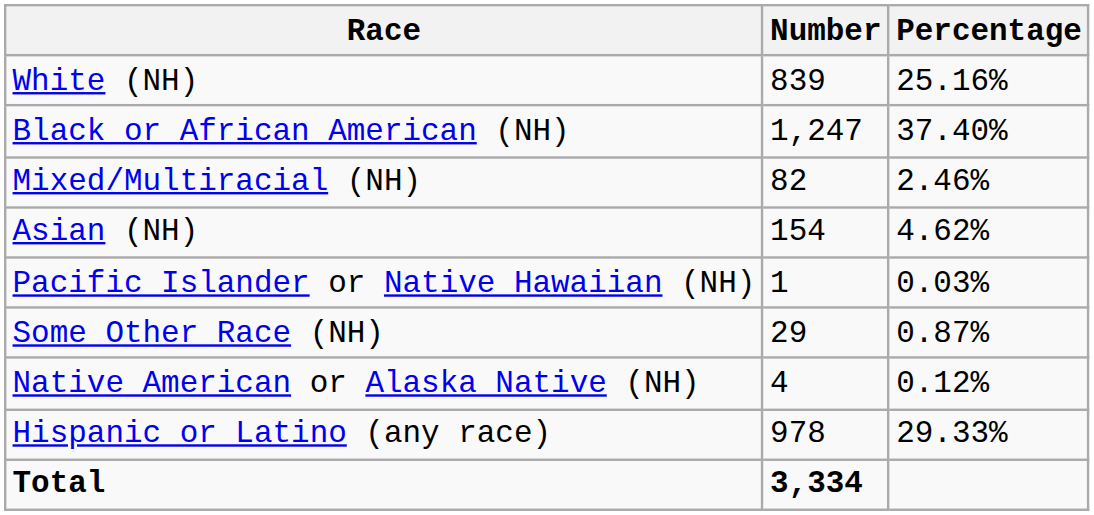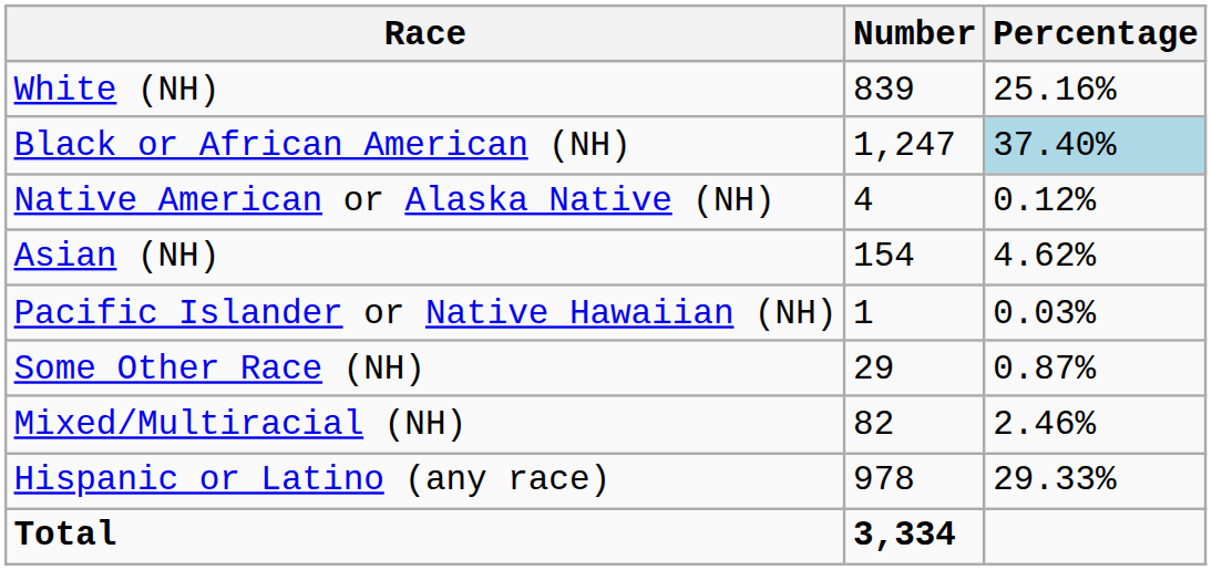 <table class="wikitable">
 <tr>
 <th>Race</th>
 <th>Number</th>
 <th>Percentage</th>
 </tr>
 <tr>
 <td><a href='#'>White</a> (NH)</td>
 <td>839</td>
 <td>25.16%</td>
 </tr>
 <tr>
 <td><a href='#'>Black or African American</a> (NH)</td>
 <td>1,247</td>
-<td>37.40%</td>
+<td style="background: lightblue;">37.40%</td>
 </tr>
 <tr>
-<td><a href='#'>Mixed/Multiracial</a> (NH)</td>
-<td>82</td>
-<td>2.46%</td>
+<td><a href='#'>Native American</a> or <a href='#'>Alaska Native</a> (NH)</td>
+<td>4</td>
+<td>0.12%</td>
 </tr>
 <tr>
 <td><a href='#'>Asian</a> (NH)</td>
 <td>154</td>
 <td>4.62%</td>
 </tr>
 <tr>
 <td><a href='#'>Pacific Islander</a> or <a href='#'>Native Hawaiian</a> (NH)</td>
 <td>1</td>
 <td>0.03%</td>
 </tr>
 <tr>
 <td><a href='#'>Some Other Race</a> (NH)</td>
 <td>29</td>
 <td>0.87%</td>
 </tr>
 <tr>
-<td><a href='#'>Native American</a> or <a href='#'>Alaska Native</a> (NH)</td>
-<td>4</td>
-<td>0.12%</td>
+<td><a href='#'>Mixed/Multiracial</a> (NH)</td>
+<td>82</td>
+<td>2.46%</td>
 </tr>
 <tr>
 <td><a href='#'>Hispanic or Latino</a> (any race)</td>
 <td>978</td>
 <td>29.33%</td>
 </tr>
 <tr>
 <td><strong>Total</strong></td>
 <td><strong>3,334</strong></td>
 </tr>
 </table>
